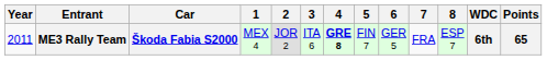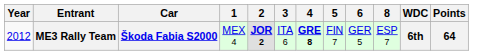 <table class="wikitable" style="text-align:center; font-size:90%">
 <tr>
 <th>Year</th>
 <th>Entrant</th>
 <th>Car</th>
 <th>1</th>
 <th>2</th>
 <th>3</th>
 <th>4</th>
 <th>5</th>
 <th>6</th>
-<th>7</th>
 <th>8</th>
 <th>WDC</th>
 <th>Points</th>
 </tr>
 <tr>
-<td><a href='#'>2011</a></td>
+<td><a href='#'>2012</a></td>
 <th>ME3 Rally Team</th>
 <th><a href='#'>Škoda Fabia S2000</a></th>
 <td style="background:#DFFFDF;"><a href='#'>MEX</a><br><small>4</small></td>
-<td style="background:#DFDFDF;"><a href='#'>JOR</a><br><small>2</small></td>
+<td style="background:#DFDFDF;"><strong><a href='#'>JOR</a><br><small>2</small></strong></td>
 <td style="background:#DFFFDF;"><a href='#'>ITA</a><br><small>6</small></td>
 <td style="background:#DFFFDF;"><strong><a href='#'>GRE</a><br><small>8</small></strong></td>
 <td style="background:#DFFFDF;"><a href='#'>FIN</a><br><small>7</small></td>
 <td style="background:#DFFFDF;"><a href='#'>GER</a><br><small>5</small></td>
-<td><a href='#'>FRA</a></td>
 <td style="background:#DFFFDF;"><a href='#'>ESP</a><br><small>7</small></td>
 <th>6th</th>
-<th>65</th>
+<th>64</th>
 </tr>
 </table>
